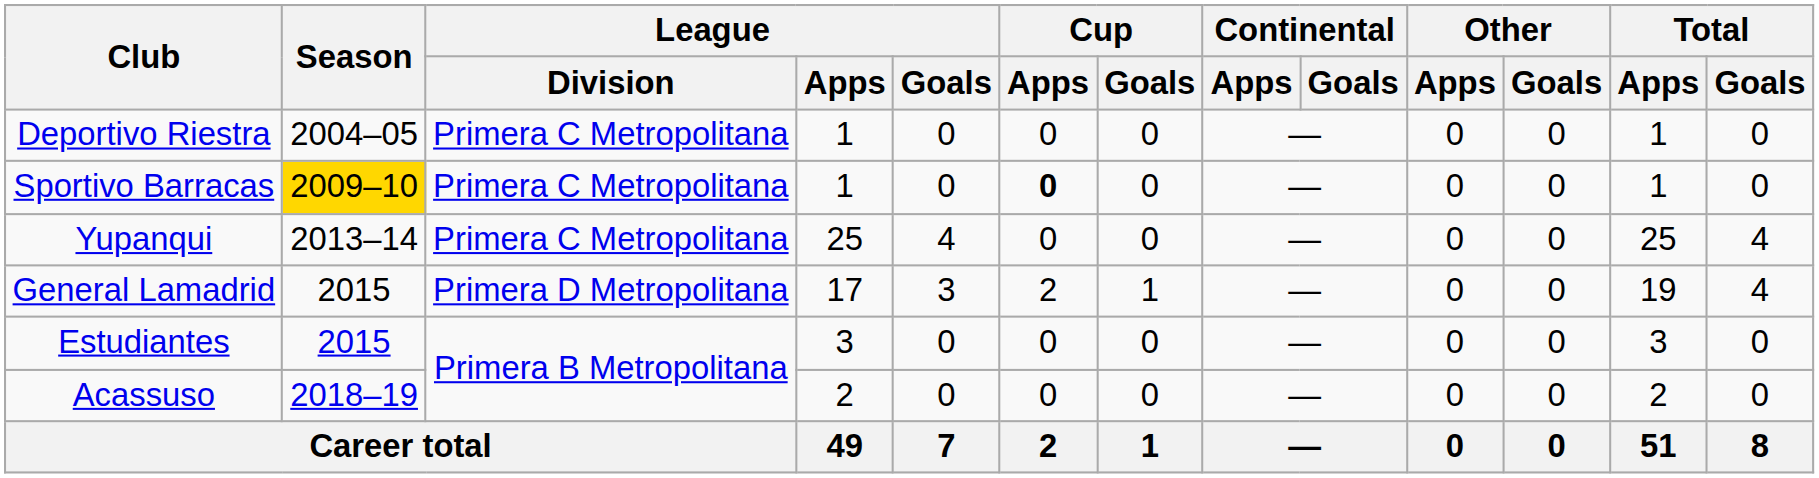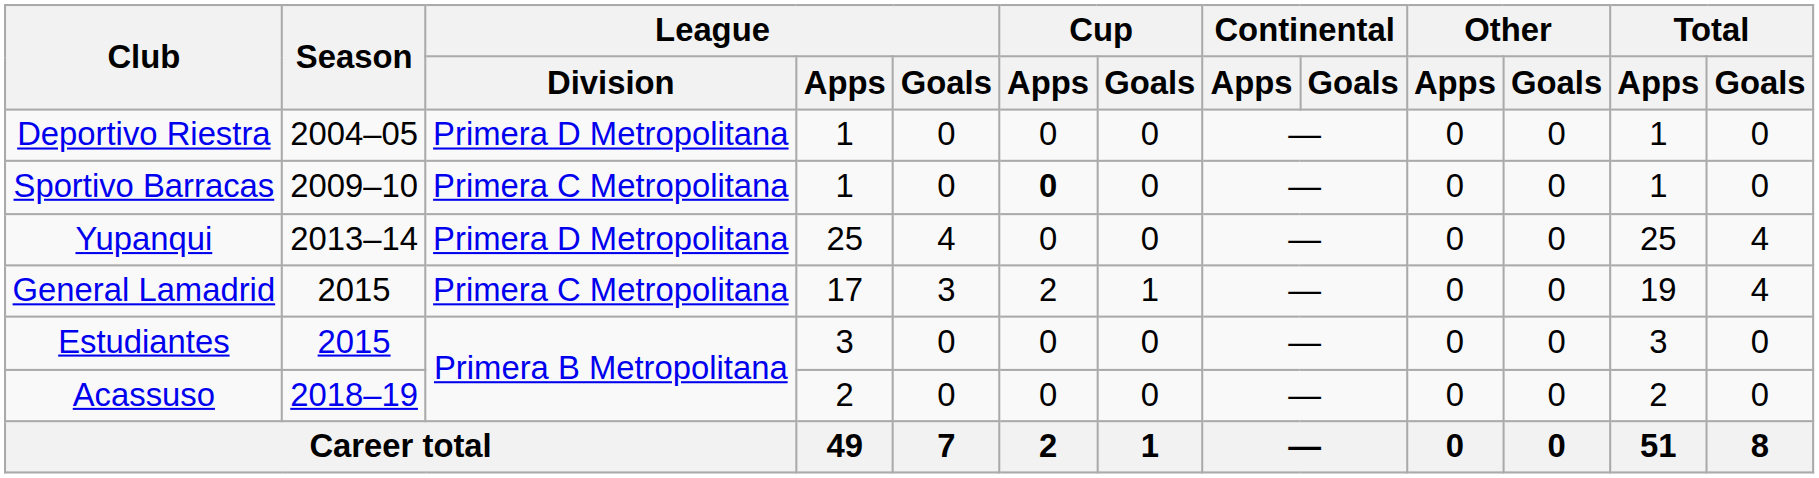 <table class="wikitable" style="text-align:center">
 <tr>
 <th rowspan="2">Club</th>
 <th rowspan="2">Season</th>
 <th colspan="3">League</th>
 <th colspan="2">Cup</th>
 <th colspan="2">Continental</th>
 <th colspan="2">Other</th>
 <th colspan="2">Total</th>
 </tr>
 <tr>
 <th>Division</th>
 <th>Apps</th>
 <th>Goals</th>
 <th>Apps</th>
 <th>Goals</th>
 <th>Apps</th>
 <th>Goals</th>
 <th>Apps</th>
 <th>Goals</th>
 <th>Apps</th>
 <th>Goals</th>
 </tr>
 <tr>
 <td rowspan="1"><a href='#'>Deportivo Riestra</a></td>
 <td>2004–05</td>
-<td rowspan="1"><a href='#'>Primera C Metropolitana</a></td>
+<td rowspan="1"><a href='#'>Primera D Metropolitana</a></td>
 <td>1</td>
 <td>0</td>
 <td>0</td>
 <td>0</td>
 <td colspan="2">—</td>
 <td>0</td>
 <td>0</td>
 <td>1</td>
 <td>0</td>
 </tr>
 <tr>
 <td rowspan="1"><a href='#'>Sportivo Barracas</a></td>
-<td style="background: gold;">2009–10</td>
+<td>2009–10</td>
 <td rowspan="1"><a href='#'>Primera C Metropolitana</a></td>
 <td>1</td>
 <td>0</td>
 <td><strong>0</strong></td>
 <td>0</td>
 <td colspan="2">—</td>
 <td>0</td>
 <td>0</td>
 <td>1</td>
 <td>0</td>
 </tr>
 <tr>
 <td rowspan="1"><a href='#'>Yupanqui</a></td>
 <td>2013–14</td>
-<td rowspan="1"><a href='#'>Primera C Metropolitana</a></td>
+<td rowspan="1"><a href='#'>Primera D Metropolitana</a></td>
 <td>25</td>
 <td>4</td>
 <td>0</td>
 <td>0</td>
 <td colspan="2">—</td>
 <td>0</td>
 <td>0</td>
 <td>25</td>
 <td>4</td>
 </tr>
 <tr>
 <td rowspan="1"><a href='#'>General Lamadrid</a></td>
 <td>2015</td>
-<td rowspan="1"><a href='#'>Primera D Metropolitana</a></td>
+<td rowspan="1"><a href='#'>Primera C Metropolitana</a></td>
 <td>17</td>
 <td>3</td>
 <td>2</td>
 <td>1</td>
 <td colspan="2">—</td>
 <td>0</td>
 <td>0</td>
 <td>19</td>
 <td>4</td>
 </tr>
 <tr>
 <td rowspan="1"><a href='#'>Estudiantes</a></td>
 <td><a href='#'>2015</a></td>
 <td rowspan="2"><a href='#'>Primera B Metropolitana</a></td>
 <td>3</td>
 <td>0</td>
 <td>0</td>
 <td>0</td>
 <td colspan="2">—</td>
 <td>0</td>
 <td>0</td>
 <td>3</td>
 <td>0</td>
 </tr>
 <tr>
 <td rowspan="1"><a href='#'>Acassuso</a></td>
 <td><a href='#'>2018–19</a></td>
 <td>2</td>
 <td>0</td>
 <td>0</td>
 <td>0</td>
 <td colspan="2">—</td>
 <td>0</td>
 <td>0</td>
 <td>2</td>
 <td>0</td>
 </tr>
 <tr>
 <th colspan="3">Career total</th>
 <th>49</th>
 <th>7</th>
 <th>2</th>
 <th>1</th>
 <th colspan="2">—</th>
 <th>0</th>
 <th>0</th>
 <th>51</th>
 <th>8</th>
 </tr>
 </table>
